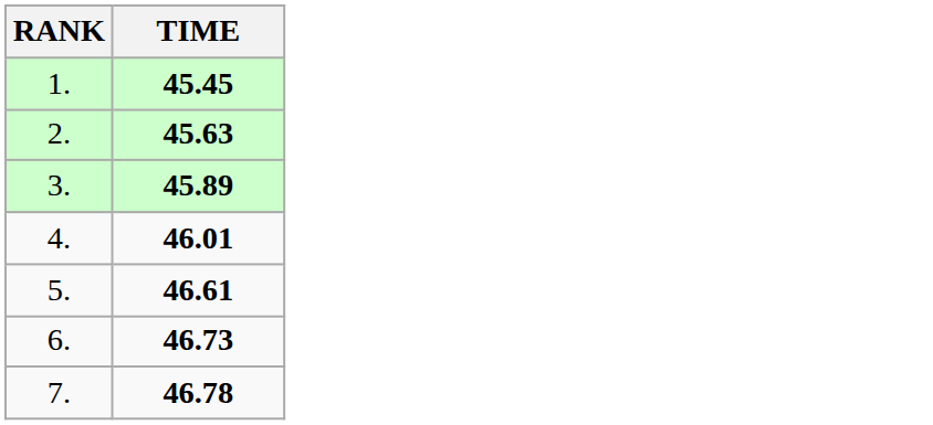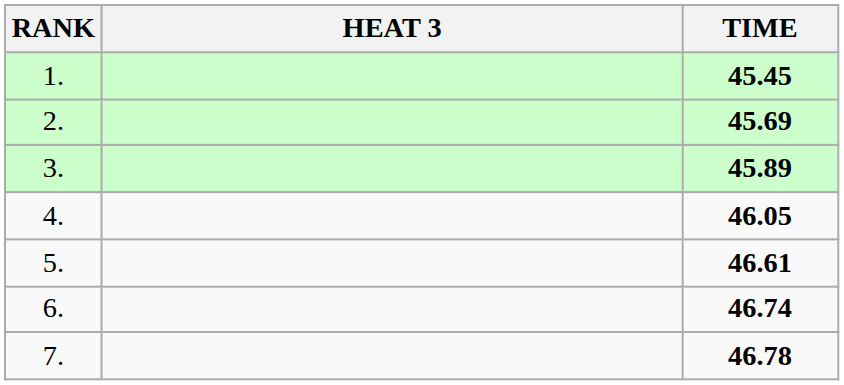 <table class="wikitable" style="border-collapse: collapse; font-size: 90%;">
 <tr>
 <th>RANK</th>
+<th style="width: 20em">HEAT 3</th>
 <th style="width: 5em">TIME</th>
 </tr>
 <tr style="background:#ccffcc;">
 <td align="center">1.</td>
+<td></td>
 <td align="center"><strong>45.45</strong></td>
 </tr>
 <tr style="background:#ccffcc;">
 <td align="center">2.</td>
-<td align="center"><strong>45.63</strong></td>
+<td></td>
+<td align="center"><strong>45.69</strong></td>
 </tr>
 <tr style="background:#ccffcc;">
 <td align="center">3.</td>
+<td></td>
 <td align="center"><strong>45.89</strong></td>
 </tr>
 <tr>
 <td align="center">4.</td>
-<td align="center"><strong>46.01</strong></td>
+<td></td>
+<td align="center"><strong>46.05</strong></td>
 </tr>
 <tr>
 <td align="center">5.</td>
+<td></td>
 <td align="center"><strong>46.61</strong></td>
 </tr>
 <tr>
 <td align="center">6.</td>
-<td align="center"><strong>46.73</strong></td>
+<td></td>
+<td align="center"><strong>46.74</strong></td>
 </tr>
 <tr>
 <td align="center">7.</td>
+<td></td>
 <td align="center"><strong>46.78</strong></td>
 </tr>
 </table>
